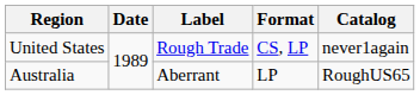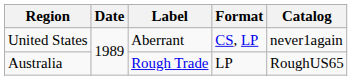 <table class="wikitable">
 <tr>
 <th>Region</th>
 <th>Date</th>
 <th>Label</th>
 <th>Format</th>
 <th>Catalog</th>
 </tr>
 <tr>
 <td>United States</td>
 <td rowspan="2">1989</td>
-<td><a href='#'>Rough Trade</a></td>
+<td>Aberrant</td>
 <td><a href='#'>CS</a>, <a href='#'>LP</a></td>
 <td>never1again</td>
 </tr>
 <tr>
 <td>Australia</td>
-<td>Aberrant</td>
+<td><a href='#'>Rough Trade</a></td>
 <td>LP</td>
 <td>RoughUS65</td>
 </tr>
 </table>
